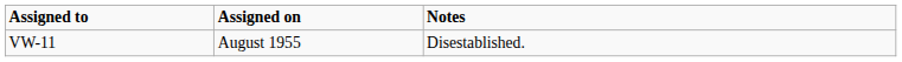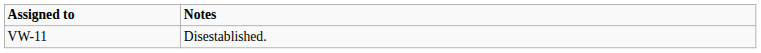 <table class="wikitable" style="width: 70%;">
 <tr>
 <td style="width: 200px;"><strong>Assigned to</strong></td>
-<td style="width: 200px;"><strong>Assigned on</strong></td>
 <td><strong>Notes</strong></td>
 </tr>
 <tr>
 <td>VW-11</td>
-<td>August 1955</td>
 <td>Disestablished.</td>
 </tr>
 </table>
